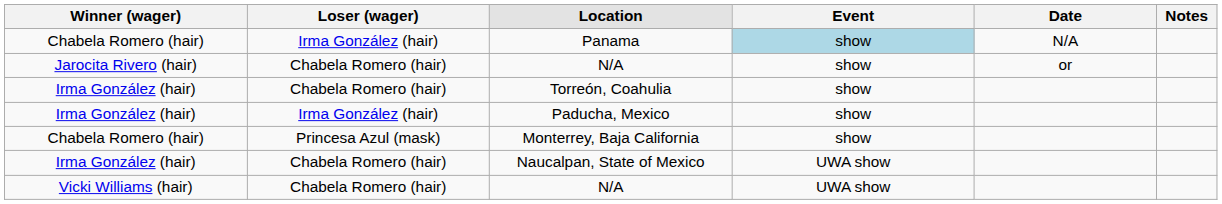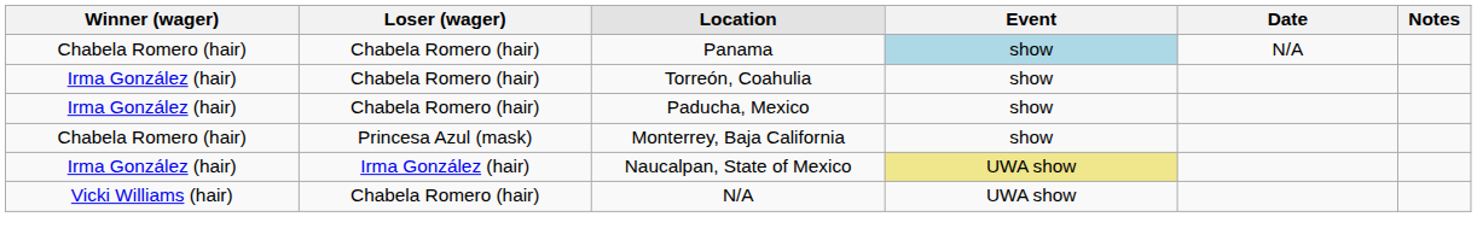 <table class="wikitable sortable" width=100%  style="text-align: center">
 <tr>
 <th width=20% scope="col">Winner (wager)</th>
 <th width=20% scope="col">Loser (wager)</th>
 <th style=" background: #e3e3e3;" width=20% scope="col">Location</th>
 <th width=20% scope="col">Event</th>
 <th width=15% scope="col">Date</th>
 <th class="unsortable" width=5% scope="col">Notes</th>
 </tr>
 <tr>
 <td>Chabela Romero (hair)</td>
-<td><a href='#'>Irma González</a> (hair)</td>
+<td>Chabela Romero (hair)</td>
 <td>Panama</td>
 <td style="background: lightblue;">show</td>
 <td>N/A</td>
-<td></td>
-</tr>
-<tr>
-<td><a href='#'>Jarocita Rivero</a> (hair)</td>
-<td>Chabela Romero (hair)</td>
-<td>N/A</td>
-<td>show</td>
-<td> or </td>
 <td></td>
 </tr>
 <tr>
 <td><a href='#'>Irma González</a> (hair)</td>
 <td>Chabela Romero (hair)</td>
 <td>Torreón, Coahulia</td>
 <td>show</td>
 <td></td>
 <td></td>
 </tr>
 <tr>
 <td><a href='#'>Irma González</a> (hair)</td>
-<td><a href='#'>Irma González</a> (hair)</td>
+<td>Chabela Romero (hair)</td>
 <td>Paducha, Mexico</td>
 <td>show</td>
 <td></td>
 <td></td>
 </tr>
 <tr>
 <td>Chabela Romero (hair)</td>
 <td>Princesa Azul (mask)</td>
 <td>Monterrey,  Baja California</td>
 <td>show</td>
 <td></td>
 <td></td>
 </tr>
 <tr>
 <td><a href='#'>Irma González</a> (hair)</td>
-<td>Chabela Romero (hair)</td>
+<td><a href='#'>Irma González</a> (hair)</td>
 <td>Naucalpan, State of Mexico</td>
-<td>UWA show</td>
+<td style="background: khaki;">UWA show</td>
 <td></td>
 <td></td>
 </tr>
 <tr>
 <td><a href='#'>Vicki Williams</a> (hair)</td>
 <td>Chabela Romero (hair)</td>
 <td>N/A</td>
 <td>UWA show</td>
 <td></td>
 <td></td>
 </tr>
 </table>
